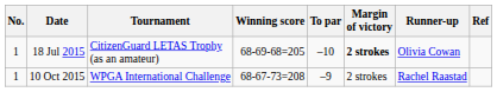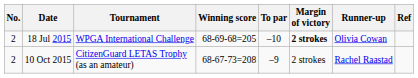 <table class="wikitable" style="font-size:95%;">
 <tr>
 <th>No.</th>
 <th>Date</th>
 <th>Tournament</th>
 <th>Winning score</th>
 <th>To par</th>
 <th>Margin<br>of victory</th>
 <th>Runner-up</th>
 <th>Ref</th>
 </tr>
 <tr>
-<td align=center>1</td>
+<td align=center>2</td>
 <td align=right>18 Jul <a href='#'>2015</a></td>
-<td><a href='#'>CitizenGuard LETAS Trophy</a><br>(as an amateur)</td>
+<td><a href='#'>WPGA International Challenge</a></td>
 <td align=right>68-69-68=205</td>
 <td align=center>–10</td>
 <td><strong>2 strokes</strong></td>
 <td> <a href='#'>Olivia Cowan</a></td>
 <td></td>
 </tr>
 <tr>
-<td align=center>1</td>
+<td align=center>2</td>
 <td align=right>10 Oct 2015</td>
-<td><a href='#'>WPGA International Challenge</a></td>
+<td><a href='#'>CitizenGuard LETAS Trophy</a><br>(as an amateur)</td>
 <td align=right>68-67-73=208</td>
 <td align=center>–9</td>
 <td>2 strokes</td>
 <td> <a href='#'>Rachel Raastad</a></td>
 <td></td>
 </tr>
 </table>
